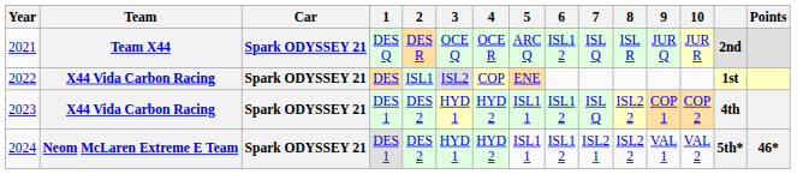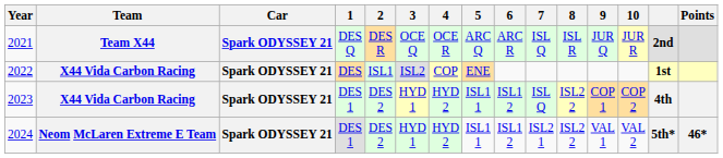 <table class="wikitable" style="text-align:center; font-size:90%">
 <tr>
 <th>Year</th>
 <th>Team</th>
 <th>Car</th>
 <th>1</th>
 <th>2</th>
 <th>3</th>
 <th>4</th>
 <th>5</th>
 <th>6</th>
 <th>7</th>
 <th>8</th>
 <th>9</th>
 <th>10</th>
 <th></th>
 <th>Points</th>
 </tr>
 <tr>
 <td><a href='#'>2021</a></td>
 <th><a href='#'>Team X44</a></th>
 <th><a href='#'>Spark ODYSSEY 21</a></th>
 <td style="background:#DFFFDF;"><a href='#'>DES<br>Q</a><br></td>
 <td style="background:#FFDF9F;"><a href='#'>DES<br>R</a><br></td>
 <td style="background:#DFFFDF;"><a href='#'>OCE<br>Q</a><br></td>
 <td style="background:#DFFFDF;"><a href='#'>OCE<br>R</a><br></td>
 <td style="background:#DFFFDF;"><a href='#'>ARC<br>Q</a><br></td>
-<td style="background:#DFFFDF;"><a href='#'>ISL1<br>2</a><br></td>
+<td style="background:#DFFFDF;"><a href='#'>ARC<br>R</a><br></td>
 <td style="background:#DFFFDF;"><a href='#'>ISL<br>Q</a><br></td>
 <td style="background:#DFFFDF;"><a href='#'>ISL<br>R</a><br></td>
 <td style="background:#DFFFDF;"><a href='#'>JUR<br>Q</a><br></td>
 <td style="background:#FFFFBF;"><a href='#'>JUR<br>R</a><br></td>
 <th style="background:#DFDFDF;">2nd</th>
 <th style="background:#DFDFDF;"></th>
 </tr>
 <tr>
 <td><a href='#'>2022</a></td>
 <th><a href='#'>X44 Vida Carbon Racing</a></th>
 <th>Spark ODYSSEY 21</th>
 <td style="background:#FFDF9F;"><a href='#'>DES</a><br></td>
 <td style="background:#DFFFDF;"><a href='#'>ISL1</a><br></td>
 <td style="background:#DFDFDF;"><a href='#'>ISL2</a><br></td>
 <td style="background:#FFFFBF;"><a href='#'>COP</a><br></td>
 <td style="background:#FFDF9F;"><a href='#'>ENE</a><br></td>
 <td></td>
 <td></td>
 <td></td>
 <td></td>
 <td></td>
 <th style="background:#FFFFBF;">1st</th>
 <th style="background:#FFFFBF;"></th>
 </tr>
 <tr>
 <td><a href='#'>2023</a></td>
 <th><a href='#'>X44 Vida Carbon Racing</a></th>
 <th>Spark ODYSSEY 21</th>
 <td style="background:#DFFFDF;"><a href='#'>DES<br>1</a><br></td>
 <td style="background:#DFFFDF;"><a href='#'>DES<br>2</a><br></td>
 <td style="background:#FFFFBF;"><a href='#'>HYD<br>1</a><br></td>
 <td style="background:#DFFFDF;"><a href='#'>HYD<br>2</a><br></td>
 <td style="background:#DFFFDF;"><a href='#'>ISL1<br>1</a><br></td>
 <td style="background:#DFFFDF;"><a href='#'>ISL1<br>2</a><br></td>
 <td style="background:#DFFFDF;"><a href='#'>ISL<br>Q</a><br></td>
 <td style="background:#FFFFBF;"><a href='#'>ISL2<br>2</a><br></td>
 <td style="background:#FFDF9F;"><a href='#'>COP<br>1</a><br></td>
 <td style="background:#FFDF9F;"><a href='#'>COP<br>2</a><br></td>
 <th style="background:#;">4th</th>
 <th style="background:#;"></th>
 </tr>
 <tr>
 <td><a href='#'>2024</a></td>
 <th><a href='#'>Neom</a> <a href='#'>McLaren Extreme E Team</a></th>
 <th>Spark ODYSSEY 21</th>
 <td style="background:#DFDFDF;"><a href='#'>DES<br>1</a><br></td>
 <td style="background:#DFFFDF;"><a href='#'>DES<br>2</a><br></td>
 <td style="background:#DFFFDF;"><a href='#'>HYD<br>1</a><br></td>
 <td style="background:#DFFFDF;"><a href='#'>HYD<br>2</a><br></td>
 <td style="background:#;"><a href='#'>ISL1<br>1</a><br></td>
 <td style="background:#;"><a href='#'>ISL1<br>2</a><br></td>
 <td style="background:#;"><a href='#'>ISL2<br>1</a><br></td>
 <td style="background:#;"><a href='#'>ISL2<br>2</a><br></td>
 <td style="background:#;"><a href='#'>VAL<br>1</a><br></td>
 <td style="background:#;"><a href='#'>VAL<br>2</a><br></td>
 <th>5th*</th>
 <th>46*</th>
 </tr>
 </table>
